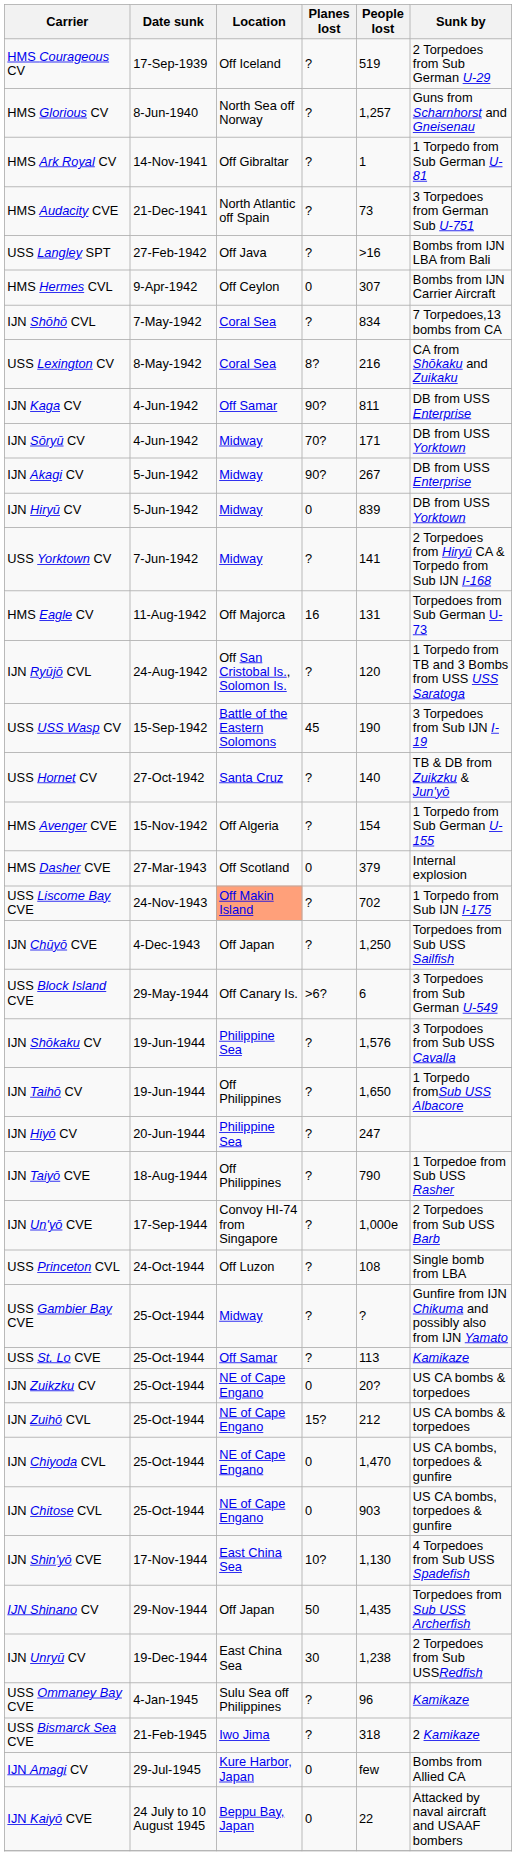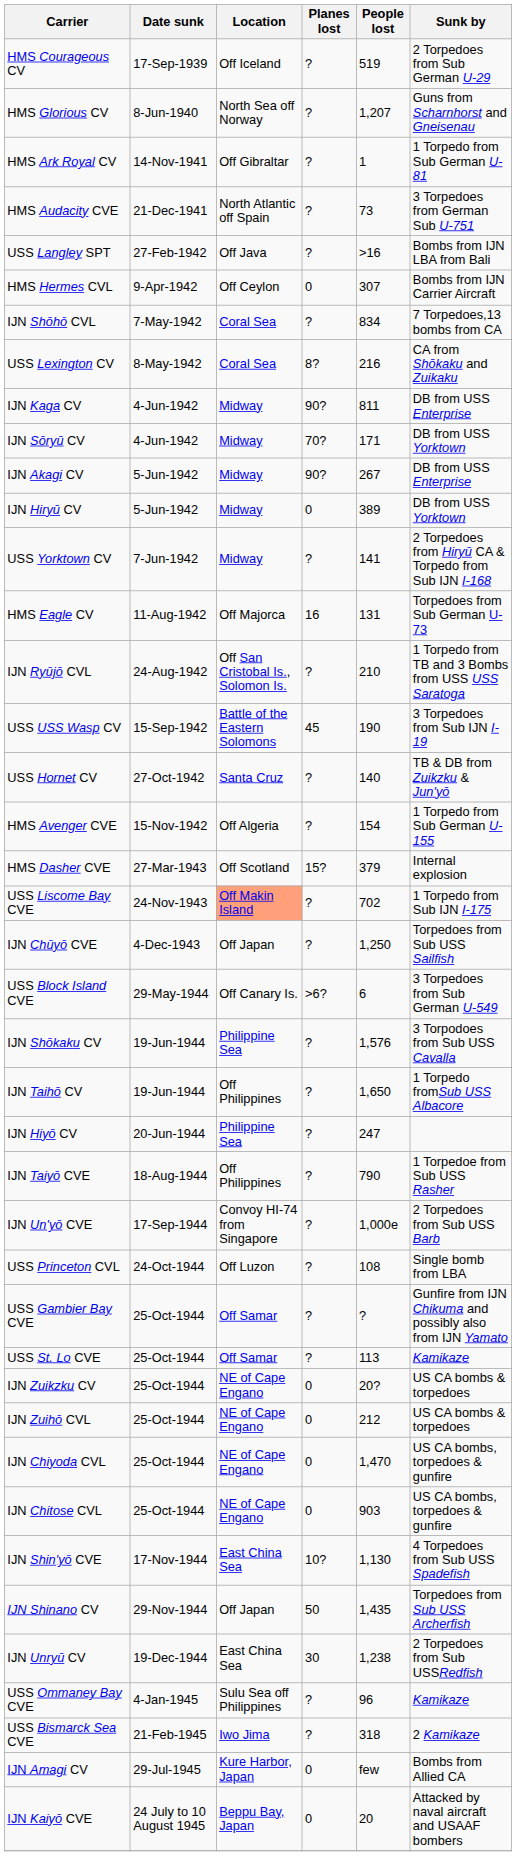 <table class="wikitable">
 <tr>
 <th scope="col" width="150px">Carrier</th>
 <th scope="col" width="100px">Date sunk</th>
 <th scope="col" width="100px">Location</th>
 <th scope="col" width="60px">Planes lost</th>
 <th scope="col" width="60px">People lost</th>
 <th scope="col" width="120px">Sunk by</th>
 </tr>
 <tr>
 <td><a href='#'>HMS <em>Courageous</em></a> CV</td>
 <td>17-Sep-1939</td>
 <td>Off Iceland</td>
 <td>?</td>
 <td>519</td>
 <td>2 Torpedoes from Sub German <em><a href='#'>U-29</a></em></td>
 </tr>
 <tr>
 <td>HMS <em><a href='#'>Glorious</a></em> CV</td>
 <td>8-Jun-1940</td>
 <td>North Sea off Norway</td>
 <td>?</td>
-<td>1,257</td>
+<td>1,207</td>
 <td>Guns from <em><a href='#'>Scharnhorst</a></em> and <em><a href='#'>Gneisenau</a></em></td>
 </tr>
 <tr>
 <td>HMS <em><a href='#'>Ark Royal</a></em> CV</td>
 <td>14-Nov-1941</td>
 <td>Off Gibraltar</td>
 <td>?</td>
 <td>1</td>
 <td>1 Torpedo from Sub German <em><a href='#'>U-81</a></em></td>
 </tr>
 <tr>
 <td>HMS <em><a href='#'>Audacity</a></em> CVE</td>
 <td>21-Dec-1941</td>
 <td>North Atlantic off Spain</td>
 <td>?</td>
 <td>73</td>
 <td>3 Torpedoes from German Sub <em><a href='#'>U-751</a></em></td>
 </tr>
 <tr>
 <td>USS <em><a href='#'>Langley</a></em> SPT</td>
 <td>27-Feb-1942</td>
 <td>Off Java</td>
 <td>?</td>
 <td>>16</td>
 <td>Bombs from IJN LBA from Bali</td>
 </tr>
 <tr>
 <td>HMS <em><a href='#'>Hermes</a></em> CVL</td>
 <td>9-Apr-1942</td>
 <td>Off Ceylon</td>
 <td>0</td>
 <td>307</td>
 <td>Bombs from IJN Carrier Aircraft</td>
 </tr>
 <tr>
 <td>IJN <em><a href='#'>Shōhō</a></em> CVL</td>
 <td>7-May-1942</td>
 <td><a href='#'>Coral Sea</a></td>
 <td>?</td>
 <td>834</td>
 <td>7 Torpedoes,13 bombs from CA</td>
 </tr>
 <tr>
 <td>USS <em><a href='#'>Lexington</a></em> CV</td>
 <td>8-May-1942</td>
 <td><a href='#'>Coral Sea</a></td>
 <td>8?</td>
 <td>216</td>
 <td>CA from <em><a href='#'>Shōkaku</a></em> and <em><a href='#'>Zuikaku</a></em></td>
 </tr>
 <tr>
 <td>IJN <em><a href='#'>Kaga</a></em> CV</td>
 <td>4-Jun-1942</td>
-<td><a href='#'>Off Samar</a></td>
+<td><a href='#'>Midway</a></td>
 <td>90?</td>
 <td>811</td>
 <td>DB from USS <em><a href='#'>Enterprise</a></em></td>
 </tr>
 <tr>
 <td>IJN <em><a href='#'>Sōryū</a></em> CV</td>
 <td>4-Jun-1942</td>
 <td><a href='#'>Midway</a></td>
 <td>70?</td>
 <td>171</td>
 <td>DB from USS <em><a href='#'>Yorktown</a></em></td>
 </tr>
 <tr>
 <td>IJN <em><a href='#'>Akagi</a></em> CV</td>
 <td>5-Jun-1942</td>
 <td><a href='#'>Midway</a></td>
 <td>90?</td>
 <td>267</td>
 <td>DB from USS <em><a href='#'>Enterprise</a></em></td>
 </tr>
 <tr>
 <td>IJN <em><a href='#'>Hiryū</a></em> CV</td>
 <td>5-Jun-1942</td>
 <td><a href='#'>Midway</a></td>
 <td>0</td>
-<td>839</td>
+<td>389</td>
 <td>DB from USS <em><a href='#'>Yorktown</a></em></td>
 </tr>
 <tr>
 <td>USS <em><a href='#'>Yorktown</a></em> CV</td>
 <td>7-Jun-1942</td>
 <td><a href='#'>Midway</a></td>
 <td>?</td>
 <td>141</td>
 <td>2 Torpedoes from <em><a href='#'>Hiryū</a></em> CA & Torpedo from Sub IJN <em><a href='#'>I-168</a></em></td>
 </tr>
 <tr>
 <td>HMS <em><a href='#'>Eagle</a></em> CV</td>
 <td>11-Aug-1942</td>
 <td>Off Majorca</td>
 <td>16</td>
 <td>131</td>
 <td>Torpedoes from Sub German <a href='#'>U-73</a></td>
 </tr>
 <tr>
 <td>IJN <em><a href='#'>Ryūjō</a></em> CVL</td>
 <td>24-Aug-1942</td>
 <td>Off <a href='#'>San Cristobal Is.</a>, <a href='#'>Solomon Is.</a></td>
 <td>?</td>
-<td>120</td>
+<td>210</td>
 <td>1 Torpedo from TB and 3 Bombs from USS <em><a href='#'>USS Saratoga</a></em></td>
 </tr>
 <tr>
 <td>USS <em><a href='#'>USS Wasp</a></em> CV</td>
 <td>15-Sep-1942</td>
 <td><a href='#'>Battle of the Eastern Solomons</a></td>
 <td>45</td>
 <td>190</td>
 <td>3 Torpedoes from Sub IJN <em><a href='#'>I-19</a></em></td>
 </tr>
 <tr>
 <td>USS <em><a href='#'>Hornet</a></em> CV</td>
 <td>27-Oct-1942</td>
 <td><a href='#'>Santa Cruz</a></td>
 <td>?</td>
 <td>140</td>
 <td>TB & DB from <em><a href='#'>Zuikzku</a></em> & <em><a href='#'>Jun'yō</a></em></td>
 </tr>
 <tr>
 <td>HMS <em><a href='#'>Avenger</a></em> CVE</td>
 <td>15-Nov-1942</td>
 <td>Off Algeria</td>
 <td>?</td>
 <td>154</td>
 <td>1 Torpedo from Sub German <em><a href='#'>U-155</a></em></td>
 </tr>
 <tr>
 <td>HMS <em><a href='#'>Dasher</a></em> CVE</td>
 <td>27-Mar-1943</td>
 <td>Off Scotland</td>
-<td>0</td>
+<td>15?</td>
 <td>379</td>
 <td>Internal explosion</td>
 </tr>
 <tr>
 <td>USS <em><a href='#'>Liscome Bay</a></em> CVE</td>
 <td>24-Nov-1943</td>
 <td style="background: lightsalmon;"><a href='#'>Off Makin Island</a></td>
 <td>?</td>
 <td>702</td>
 <td>1 Torpedo from Sub IJN <em><a href='#'>I-175</a></em></td>
 </tr>
 <tr>
 <td>IJN <em><a href='#'>Chūyō</a></em> CVE</td>
 <td>4-Dec-1943</td>
 <td>Off Japan</td>
 <td>?</td>
 <td>1,250</td>
 <td>Torpedoes from Sub USS <em><a href='#'>Sailfish</a></em></td>
 </tr>
 <tr>
 <td>USS <em><a href='#'>Block Island</a></em> CVE</td>
 <td>29-May-1944</td>
 <td>Off Canary Is.</td>
 <td>>6?</td>
 <td>6</td>
 <td>3 Torpedoes from Sub German  <em><a href='#'>U-549</a></em></td>
 </tr>
 <tr>
 <td>IJN <em><a href='#'>Shōkaku</a></em> CV</td>
 <td>19-Jun-1944</td>
 <td><a href='#'>Philippine Sea</a></td>
 <td>?</td>
 <td>1,576</td>
 <td>3 Torpodoes from Sub USS <em><a href='#'>Cavalla</a></em></td>
 </tr>
 <tr>
 <td>IJN <em><a href='#'>Taihō</a></em> CV</td>
 <td>19-Jun-1944</td>
 <td>Off Philippines</td>
 <td>?</td>
 <td>1,650</td>
 <td>1 Torpedo from<em><a href='#'>Sub USS Albacore</a></em></td>
 </tr>
 <tr>
 <td>IJN <em><a href='#'>Hiyō</a></em> CV</td>
 <td>20-Jun-1944</td>
 <td><a href='#'>Philippine Sea</a></td>
 <td>?</td>
 <td>247</td>
 <td 2 DB bombs & 1 Torpedo from USS ></td>
 </tr>
 <tr>
 <td>IJN <em><a href='#'>Taiyō</a></em> CVE</td>
 <td>18-Aug-1944</td>
 <td>Off Philippines</td>
 <td>?</td>
 <td>790</td>
 <td>1 Torpedoe from Sub USS <em><a href='#'>Rasher</a></em></td>
 </tr>
 <tr>
 <td>IJN <em><a href='#'>Un'yō</a></em> CVE</td>
 <td>17-Sep-1944</td>
 <td>Convoy HI-74 from Singapore</td>
 <td>?</td>
 <td>1,000e</td>
 <td>2 Torpedoes from Sub USS <em><a href='#'>Barb</a></em></td>
 </tr>
 <tr>
 <td>USS <em><a href='#'>Princeton</a></em> CVL</td>
 <td>24-Oct-1944</td>
 <td>Off Luzon</td>
 <td>?</td>
 <td>108</td>
 <td>Single bomb from LBA</td>
 </tr>
 <tr>
 <td>USS <em><a href='#'>Gambier Bay</a></em> CVE</td>
 <td>25-Oct-1944</td>
-<td><a href='#'>Midway</a></td>
+<td><a href='#'>Off Samar</a></td>
 <td>?</td>
 <td>?</td>
 <td>Gunfire from IJN <em><a href='#'>Chikuma</a></em> and possibly also from IJN <em><a href='#'>Yamato</a></em></td>
 </tr>
 <tr>
 <td>USS <em><a href='#'>St. Lo</a></em> CVE</td>
 <td>25-Oct-1944</td>
 <td><a href='#'>Off Samar</a></td>
 <td>?</td>
 <td>113</td>
 <td><em><a href='#'>Kamikaze</a> </em></td>
 </tr>
 <tr>
 <td>IJN <em><a href='#'>Zuikzku</a></em> CV</td>
 <td>25-Oct-1944</td>
 <td><a href='#'>NE of Cape Engano</a></td>
 <td>0</td>
 <td>20?</td>
 <td>US CA bombs & torpedoes</td>
 </tr>
 <tr>
 <td>IJN <em><a href='#'>Zuihō</a></em> CVL</td>
 <td>25-Oct-1944</td>
 <td><a href='#'>NE of Cape Engano</a></td>
-<td>15?</td>
+<td>0</td>
 <td>212</td>
 <td>US CA bombs & torpedoes</td>
 </tr>
 <tr>
 <td>IJN <em><a href='#'>Chiyoda</a></em> CVL</td>
 <td>25-Oct-1944</td>
 <td><a href='#'>NE of Cape Engano</a></td>
 <td>0</td>
 <td>1,470</td>
 <td>US CA bombs, torpedoes & gunfire</td>
 </tr>
 <tr>
 <td>IJN <em><a href='#'>Chitose</a></em> CVL</td>
 <td>25-Oct-1944</td>
 <td><a href='#'>NE of Cape Engano</a></td>
 <td>0</td>
 <td>903</td>
 <td>US CA bombs, torpedoes & gunfire</td>
 </tr>
 <tr>
 <td>IJN <em><a href='#'>Shin'yō</a></em> CVE</td>
 <td>17-Nov-1944</td>
 <td><a href='#'>East China Sea</a></td>
 <td>10?</td>
 <td>1,130</td>
 <td>4 Torpedoes from Sub USS <em><a href='#'>Spadefish</a></em></td>
 </tr>
 <tr>
 <td><em><a href='#'>IJN Shinano</a></em> CV</td>
 <td>29-Nov-1944</td>
 <td>Off Japan</td>
 <td>50</td>
 <td>1,435</td>
 <td>Torpedoes from <em><a href='#'>Sub USS Archerfish</a></em></td>
 </tr>
 <tr>
 <td>IJN <em><a href='#'>Unryū</a></em> CV</td>
 <td>19-Dec-1944</td>
 <td>East China Sea</td>
 <td>30</td>
 <td>1,238</td>
 <td>2 Torpedoes from Sub USS<em><a href='#'>Redfish</a></em></td>
 </tr>
 <tr>
 <td>USS <em><a href='#'>Ommaney Bay</a></em> CVE</td>
 <td>4-Jan-1945</td>
 <td>Sulu Sea off Philippines</td>
 <td>?</td>
 <td>96</td>
 <td><em><a href='#'>Kamikaze</a> </em></td>
 </tr>
 <tr>
 <td>USS <em><a href='#'>Bismarck Sea</a></em> CVE</td>
 <td>21-Feb-1945</td>
 <td><a href='#'>Iwo Jima</a></td>
 <td>?</td>
 <td>318</td>
 <td>2 <em><a href='#'>Kamikaze</a> </em></td>
 </tr>
 <tr>
 <td><a href='#'>IJN <em> Amagi</em></a> CV</td>
 <td>29-Jul-1945</td>
 <td><a href='#'>Kure Harbor, Japan</a></td>
 <td>0</td>
 <td>few</td>
 <td>Bombs from Allied CA</td>
 </tr>
 <tr>
 <td><a href='#'>IJN <em>Kaiyō</em></a> CVE</td>
 <td>24 July to 10 August 1945</td>
 <td><a href='#'>Beppu Bay, Japan</a></td>
 <td>0</td>
-<td>22</td>
+<td>20</td>
 <td>Attacked by naval aircraft and USAAF bombers</td>
 </tr>
 <tr>
 </tr>
 <tr>
 </tr>
 </table>
